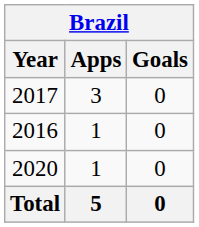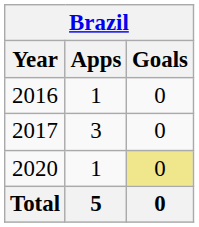 <table class="wikitable" style="text-align:center">
 <tr>
 <th colspan=3><a href='#'>Brazil</a></th>
 </tr>
 <tr>
 <th>Year</th>
 <th>Apps</th>
 <th>Goals</th>
 </tr>
 <tr>
+<td>2016</td>
+<td>1</td>
+<td>0</td>
+</tr>
+<tr>
 <td>2017</td>
 <td>3</td>
 <td>0</td>
 </tr>
 <tr>
-<td>2016</td>
-<td>1</td>
-<td>0</td>
-</tr>
-<tr>
 <td>2020</td>
 <td>1</td>
-<td>0</td>
+<td style="background: khaki;">0</td>
 </tr>
 <tr>
 <th>Total</th>
 <th>5</th>
 <th>0</th>
 </tr>
 </table>
